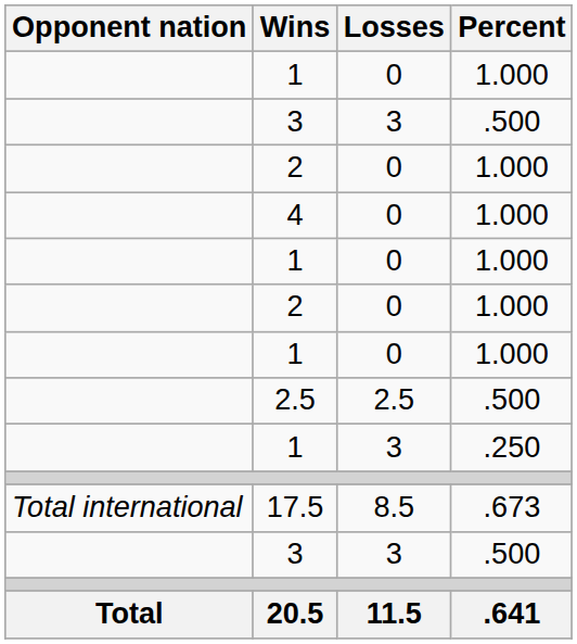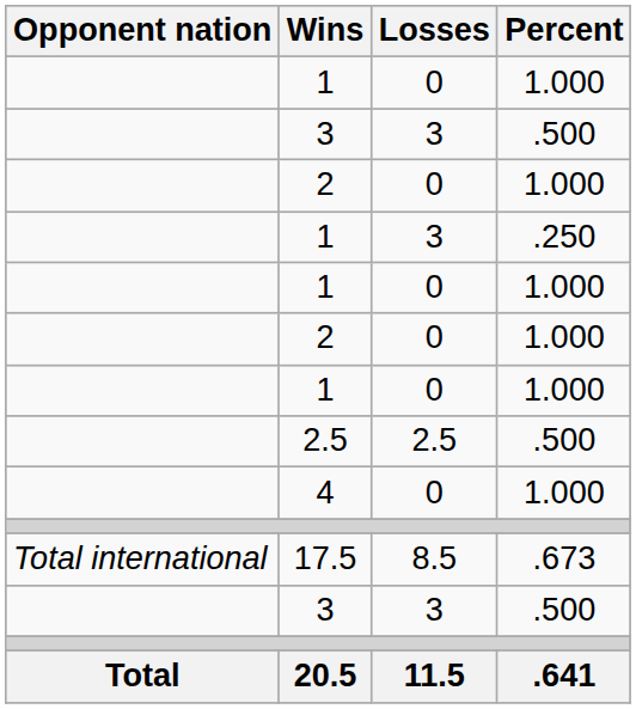 <table class=wikitable>
 <tr>
 <th>Opponent nation</th>
 <th>Wins</th>
 <th>Losses</th>
 <th>Percent</th>
 </tr>
 <tr align=center>
 <td align=left></td>
 <td>1</td>
 <td>0</td>
 <td>1.000</td>
 </tr>
 <tr align=center>
 <td align=left></td>
 <td>3</td>
 <td>3</td>
 <td>.500</td>
 </tr>
 <tr align=center>
 <td align=left></td>
 <td>2</td>
 <td>0</td>
 <td>1.000</td>
 </tr>
 <tr align=center>
 <td align=left></td>
-<td>4</td>
-<td>0</td>
-<td>1.000</td>
+<td>1</td>
+<td>3</td>
+<td>.250</td>
 </tr>
 <tr align=center>
 <td align=left></td>
 <td>1</td>
 <td>0</td>
 <td>1.000</td>
 </tr>
 <tr align=center>
 <td align=left></td>
 <td>2</td>
 <td>0</td>
 <td>1.000</td>
 </tr>
 <tr align=center>
 <td align=left></td>
 <td>1</td>
 <td>0</td>
 <td>1.000</td>
 </tr>
 <tr align=center>
 <td align=left></td>
 <td>2.5</td>
 <td>2.5</td>
 <td>.500</td>
 </tr>
 <tr align=center>
 <td align=left></td>
-<td>1</td>
-<td>3</td>
-<td>.250</td>
+<td>4</td>
+<td>0</td>
+<td>1.000</td>
 </tr>
 <tr>
 <td colspan=4 bgcolor=lightgray></td>
 </tr>
 <tr align=center>
 <td align=left><em>Total international</em></td>
 <td>17.5</td>
 <td>8.5</td>
 <td>.673</td>
 </tr>
 <tr align=center>
 <td align=left></td>
 <td>3</td>
 <td>3</td>
 <td>.500</td>
 </tr>
 <tr>
 <td colspan=4 bgcolor=lightgray></td>
 </tr>
 <tr>
 <th>Total</th>
 <th>20.5</th>
 <th>11.5</th>
 <th>.641</th>
 </tr>
 </table>
